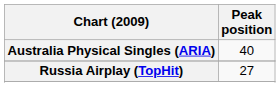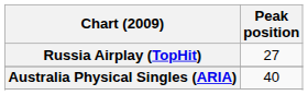 <table class="wikitable sortable plainrowheaders" style="text-align:center;">
 <tr>
 <th scope="col">Chart (2009)</th>
 <th scope="col">Peak<br>position</th>
+</tr>
+<tr>
+<th scope="row">Russia Airplay (<a href='#'>TopHit</a>)</th>
+<td>27</td>
+</tr>
+<tr>
 </tr>
 <tr>
 <th scope="row">Australia Physical Singles (<a href='#'>ARIA</a>)</th>
 <td>40</td>
 </tr>
 <tr>
 </tr>
 <tr>
-<th scope="row">Russia Airplay (<a href='#'>TopHit</a>)</th>
-<td>27</td>
-</tr>
-<tr>
-</tr>
-<tr>
 </tr>
 <tr>
 </tr>
 </table>
